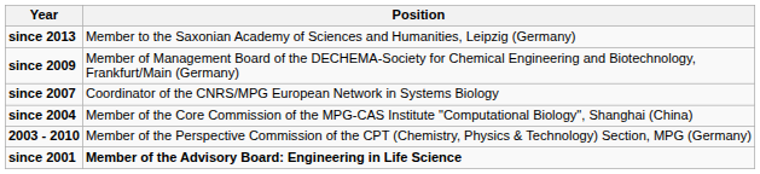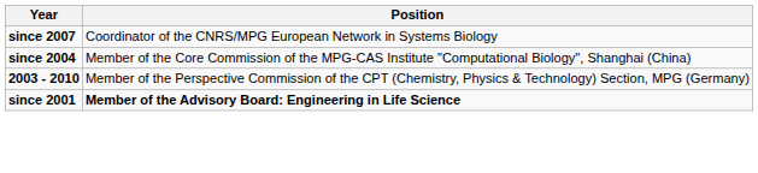 <table class="wikitable sortable">
 <tr>
 <th data-sort-type="number">Year</th>
 <th class="unsortable">Position</th>
-</tr>
-<tr>
-<td data-sort-value="2013"><strong>since 2013</strong></td>
-<td>Member to the Saxonian Academy of Sciences and Humanities, Leipzig (Germany)</td>
-</tr>
-<tr>
-<td data-sort-value="2009"><strong>since 2009</strong></td>
-<td>Member of Management Board of the DECHEMA-Society for Chemical Engineering and Biotechnology,<br>Frankfurt/Main (Germany)</td>
 </tr>
 <tr>
 <td data-sort-value="2007"><strong>since 2007</strong></td>
 <td>Coordinator of the CNRS/MPG European Network in Systems Biology</td>
 </tr>
 <tr>
 <td data-sort-value="2004"><strong>since 2004</strong></td>
 <td>Member of the Core Commission of the MPG-CAS Institute "Computational Biology", Shanghai (China)</td>
 </tr>
 <tr>
 <td data-sort-value="2003"><strong>2003 - 2010</strong></td>
 <td>Member of the Perspective Commission of the CPT (Chemistry, Physics & Technology) Section, MPG (Germany)</td>
 </tr>
 <tr>
 <td data-sort-value="2001"><strong>since 2001</strong></td>
 <td><strong>Member of the Advisory Board: Engineering in Life Science</strong></td>
 </tr>
 </table>
